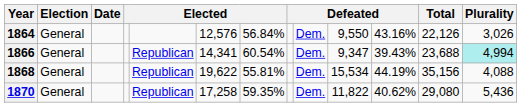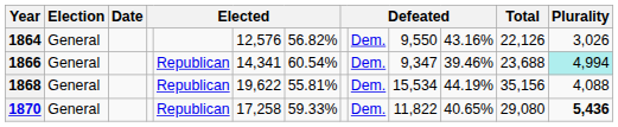 <table class=wikitable>
 <tr>
 <th>Year</th>
 <th>Election</th>
 <th>Date</th>
 <th ! colspan="4">Elected</th>
 <th ! colspan="4">Defeated</th>
 <th>Total</th>
 <th>Plurality</th>
 </tr>
 <tr>
 <th valign="top">1864</th>
 <td valign="top">General</td>
 <td valign="top"></td>
 <td valign="top"></td>
 <td valign="top" ></td>
 <td valign="top" align="right">12,576</td>
-<td valign="top" align="right">56.84%</td>
+<td valign="top" align="right">56.82%</td>
 <td valign="top"></td>
 <td valign="top" ><a href='#'>Dem.</a></td>
 <td valign="top" align="right">9,550</td>
 <td valign="top" align="right">43.16%</td>
 <td valign="top" align="right">22,126</td>
 <td valign="top" align="right">3,026</td>
 </tr>
 <tr>
 <th valign="top">1866</th>
 <td valign="top">General</td>
 <td valign="top"></td>
 <td valign="top"></td>
 <td valign="top" ><a href='#'>Republican</a></td>
 <td valign="top" align="right">14,341</td>
 <td valign="top" align="right">60.54%</td>
 <td valign="top"></td>
 <td valign="top" ><a href='#'>Dem.</a></td>
 <td valign="top" align="right">9,347</td>
-<td valign="top" align="right">39.43%</td>
+<td valign="top" align="right">39.46%</td>
 <td valign="top" align="right">23,688</td>
 <td valign="top" align="right" style="background: paleturquoise;">4,994</td>
 </tr>
 <tr>
 <th valign="top">1868</th>
 <td valign="top">General</td>
 <td valign="top"></td>
 <td valign="top"></td>
 <td valign="top" ><a href='#'>Republican</a></td>
 <td valign="top" align="right">19,622</td>
 <td valign="top" align="right">55.81%</td>
 <td valign="top"></td>
 <td valign="top" ><a href='#'>Dem.</a></td>
 <td valign="top" align="right">15,534</td>
 <td valign="top" align="right">44.19%</td>
 <td valign="top" align="right">35,156</td>
 <td valign="top" align="right">4,088</td>
 </tr>
 <tr>
 <th valign="top"><a href='#'>1870</a></th>
 <td valign="top">General</td>
 <td valign="top"></td>
 <td valign="top"></td>
 <td valign="top" ><a href='#'>Republican</a></td>
 <td valign="top" align="right">17,258</td>
-<td valign="top" align="right">59.35%</td>
+<td valign="top" align="right">59.33%</td>
 <td valign="top"></td>
 <td valign="top" ><a href='#'>Dem.</a></td>
 <td valign="top" align="right">11,822</td>
-<td valign="top" align="right">40.62%</td>
+<td valign="top" align="right">40.65%</td>
 <td valign="top" align="right">29,080</td>
-<td valign="top" align="right">5,436</td>
+<td valign="top" align="right"><strong>5,436</strong></td>
 </tr>
 </table>
